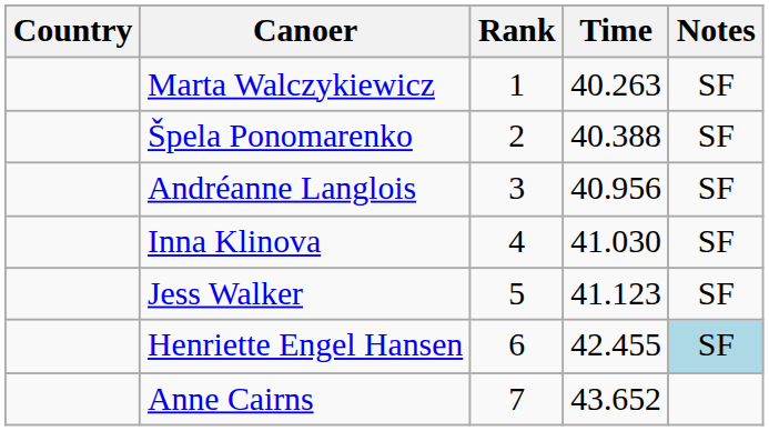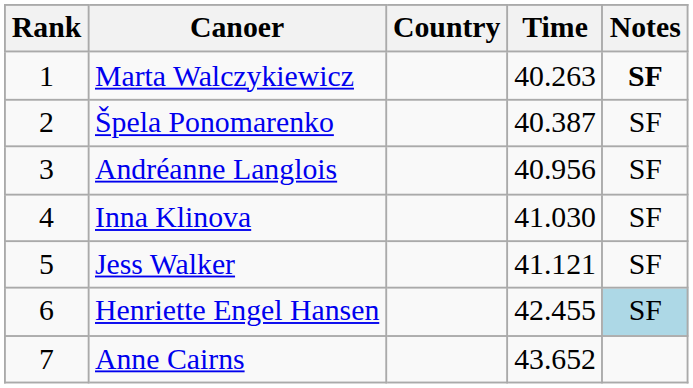 <table class="wikitable" style="text-align:center;">
 <tr>
+<th>Rank</th>
+<th>Canoer</th>
 <th>Country</th>
-<th>Canoer</th>
-<th>Rank</th>
 <th>Time</th>
 <th>Notes</th>
 </tr>
 <tr>
+<td>1</td>
+<td align=left><a href='#'>Marta Walczykiewicz</a></td>
 <td align=left></td>
-<td align=left><a href='#'>Marta Walczykiewicz</a></td>
-<td>1</td>
 <td>40.263</td>
+<td><strong>SF</strong></td>
+</tr>
+<tr>
+<td>2</td>
+<td align=left><a href='#'>Špela Ponomarenko</a></td>
+<td align=left></td>
+<td>40.387</td>
 <td>SF</td>
 </tr>
 <tr>
+<td>3</td>
+<td align=left><a href='#'>Andréanne Langlois</a></td>
 <td align=left></td>
-<td align=left><a href='#'>Špela Ponomarenko</a></td>
-<td>2</td>
-<td>40.388</td>
-<td>SF</td>
-</tr>
-<tr>
-<td align=left></td>
-<td align=left><a href='#'>Andréanne Langlois</a></td>
-<td>3</td>
 <td>40.956</td>
 <td>SF</td>
 </tr>
 <tr>
+<td>4</td>
+<td align=left><a href='#'>Inna Klinova</a></td>
 <td align=left></td>
-<td align=left><a href='#'>Inna Klinova</a></td>
-<td>4</td>
 <td>41.030</td>
 <td>SF</td>
 </tr>
 <tr>
+<td>5</td>
+<td align=left><a href='#'>Jess Walker</a></td>
 <td align=left></td>
-<td align=left><a href='#'>Jess Walker</a></td>
-<td>5</td>
-<td>41.123</td>
+<td>41.121</td>
 <td>SF</td>
 </tr>
 <tr>
+<td>6</td>
+<td align=left><a href='#'>Henriette Engel Hansen</a></td>
 <td align=left></td>
-<td align=left><a href='#'>Henriette Engel Hansen</a></td>
-<td>6</td>
 <td>42.455</td>
 <td style="background: lightblue;">SF</td>
 </tr>
 <tr>
+<td>7</td>
+<td align=left><a href='#'>Anne Cairns</a></td>
 <td align=left></td>
-<td align=left><a href='#'>Anne Cairns</a></td>
-<td>7</td>
 <td>43.652</td>
 <td></td>
 </tr>
 </table>
